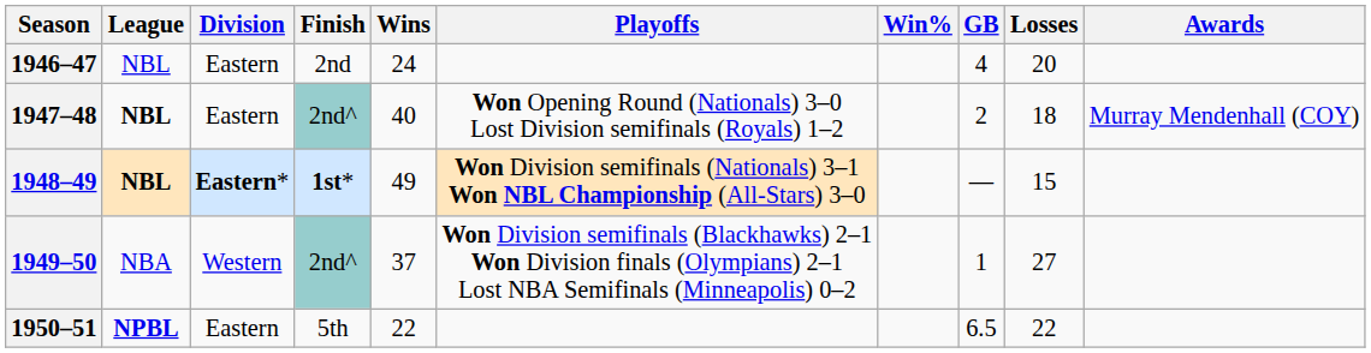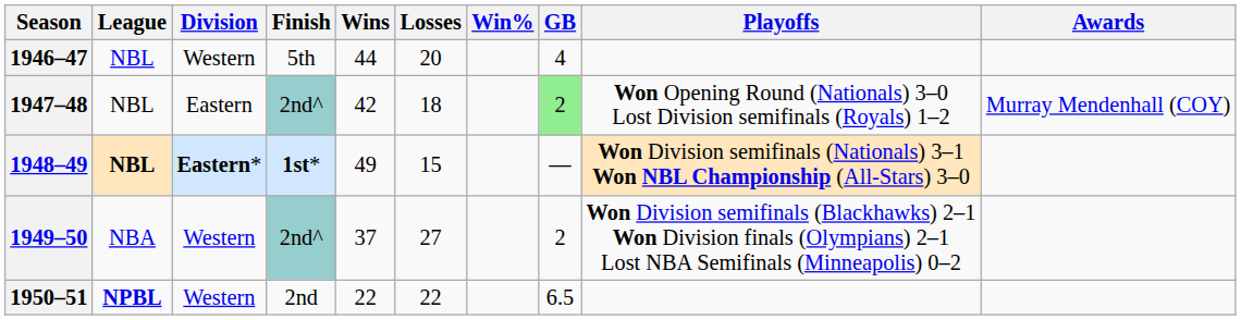 <table class="wikitable plainrowheaders" style="text-align:center;">
 <tr>
 <th scope="col">Season</th>
 <th scope="col">League</th>
 <th scope="col"><a href='#'>Division</a></th>
 <th scope="col">Finish</th>
 <th scope="col">Wins</th>
-<th scope="col"><a href='#'>Playoffs</a></th>
+<th scope="col">Losses</th>
 <th scope="col"><a href='#'>Win%</a></th>
 <th scope="col"><a href='#'>GB</a></th>
-<th scope="col">Losses</th>
+<th scope="col"><a href='#'>Playoffs</a></th>
 <th scope="col"><a href='#'>Awards</a></th>
 </tr>
 <tr>
 <th scope="row">1946–47</th>
 <td><a href='#'>NBL</a></td>
-<td>Eastern</td>
-<td>2nd</td>
-<td>24</td>
-<td></td>
+<td>Western</td>
+<td>5th</td>
+<td>44</td>
+<td>20</td>
 <td></td>
 <td>4</td>
-<td>20</td>
+<td></td>
 <td></td>
 </tr>
 <tr>
 <th scope="row">1947–48</th>
-<td><strong>NBL</strong></td>
+<td>NBL</td>
 <td>Eastern</td>
 <td bgcolor=#96cdcd>2nd^</td>
-<td>40</td>
+<td>42</td>
+<td>18</td>
+<td></td>
+<td style="background: lightgreen;">2</td>
 <td><strong>Won</strong> Opening Round (<a href='#'>Nationals</a>) 3–0 <br> Lost Division semifinals (<a href='#'>Royals</a>) 1–2</td>
-<td></td>
-<td>2</td>
-<td>18</td>
 <td><a href='#'>Murray Mendenhall</a> (<a href='#'>COY</a>)</td>
 </tr>
 <tr>
 <th scope="row"><a href='#'>1948–49</a></th>
 <td bgcolor=#FFE6BD><strong>NBL</strong></td>
 <td bgcolor=#d0e7ff><strong>Eastern</strong>*</td>
 <td bgcolor=#d0e7ff><strong>1st</strong>*</td>
 <td>49</td>
-<td bgcolor=#FFE6BD><strong>Won</strong> Division semifinals (<a href='#'>Nationals</a>) 3–1 <br> <strong>Won</strong> <strong><a href='#'>NBL Championship</a></strong> (<a href='#'>All-Stars</a>) 3–0</td>
+<td>15</td>
 <td></td>
 <td>—</td>
-<td>15</td>
+<td bgcolor=#FFE6BD><strong>Won</strong> Division semifinals (<a href='#'>Nationals</a>) 3–1 <br> <strong>Won</strong> <strong><a href='#'>NBL Championship</a></strong> (<a href='#'>All-Stars</a>) 3–0</td>
 <td></td>
 </tr>
 <tr>
 <th scope="row"><a href='#'>1949–50</a></th>
 <td><a href='#'>NBA</a></td>
 <td><a href='#'>Western</a></td>
 <td bgcolor=#96cdcd>2nd^</td>
 <td>37</td>
+<td>27</td>
+<td></td>
+<td>2</td>
 <td><strong>Won</strong> <a href='#'>Division semifinals</a> (<a href='#'>Blackhawks</a>) 2–1 <br> <strong>Won</strong> Division finals (<a href='#'>Olympians</a>) 2–1 <br> Lost NBA Semifinals (<a href='#'>Minneapolis</a>) 0–2</td>
-<td></td>
-<td>1</td>
-<td>27</td>
 <td></td>
 </tr>
 <tr>
 <th scope="row">1950–51</th>
 <td><strong><a href='#'>NPBL</a></strong></td>
-<td>Eastern</td>
-<td>5th</td>
+<td><a href='#'>Western</a></td>
+<td>2nd</td>
+<td>22</td>
 <td>22</td>
 <td></td>
+<td>6.5</td>
 <td></td>
-<td>6.5</td>
-<td>22</td>
 <td></td>
 </tr>
 </table>
